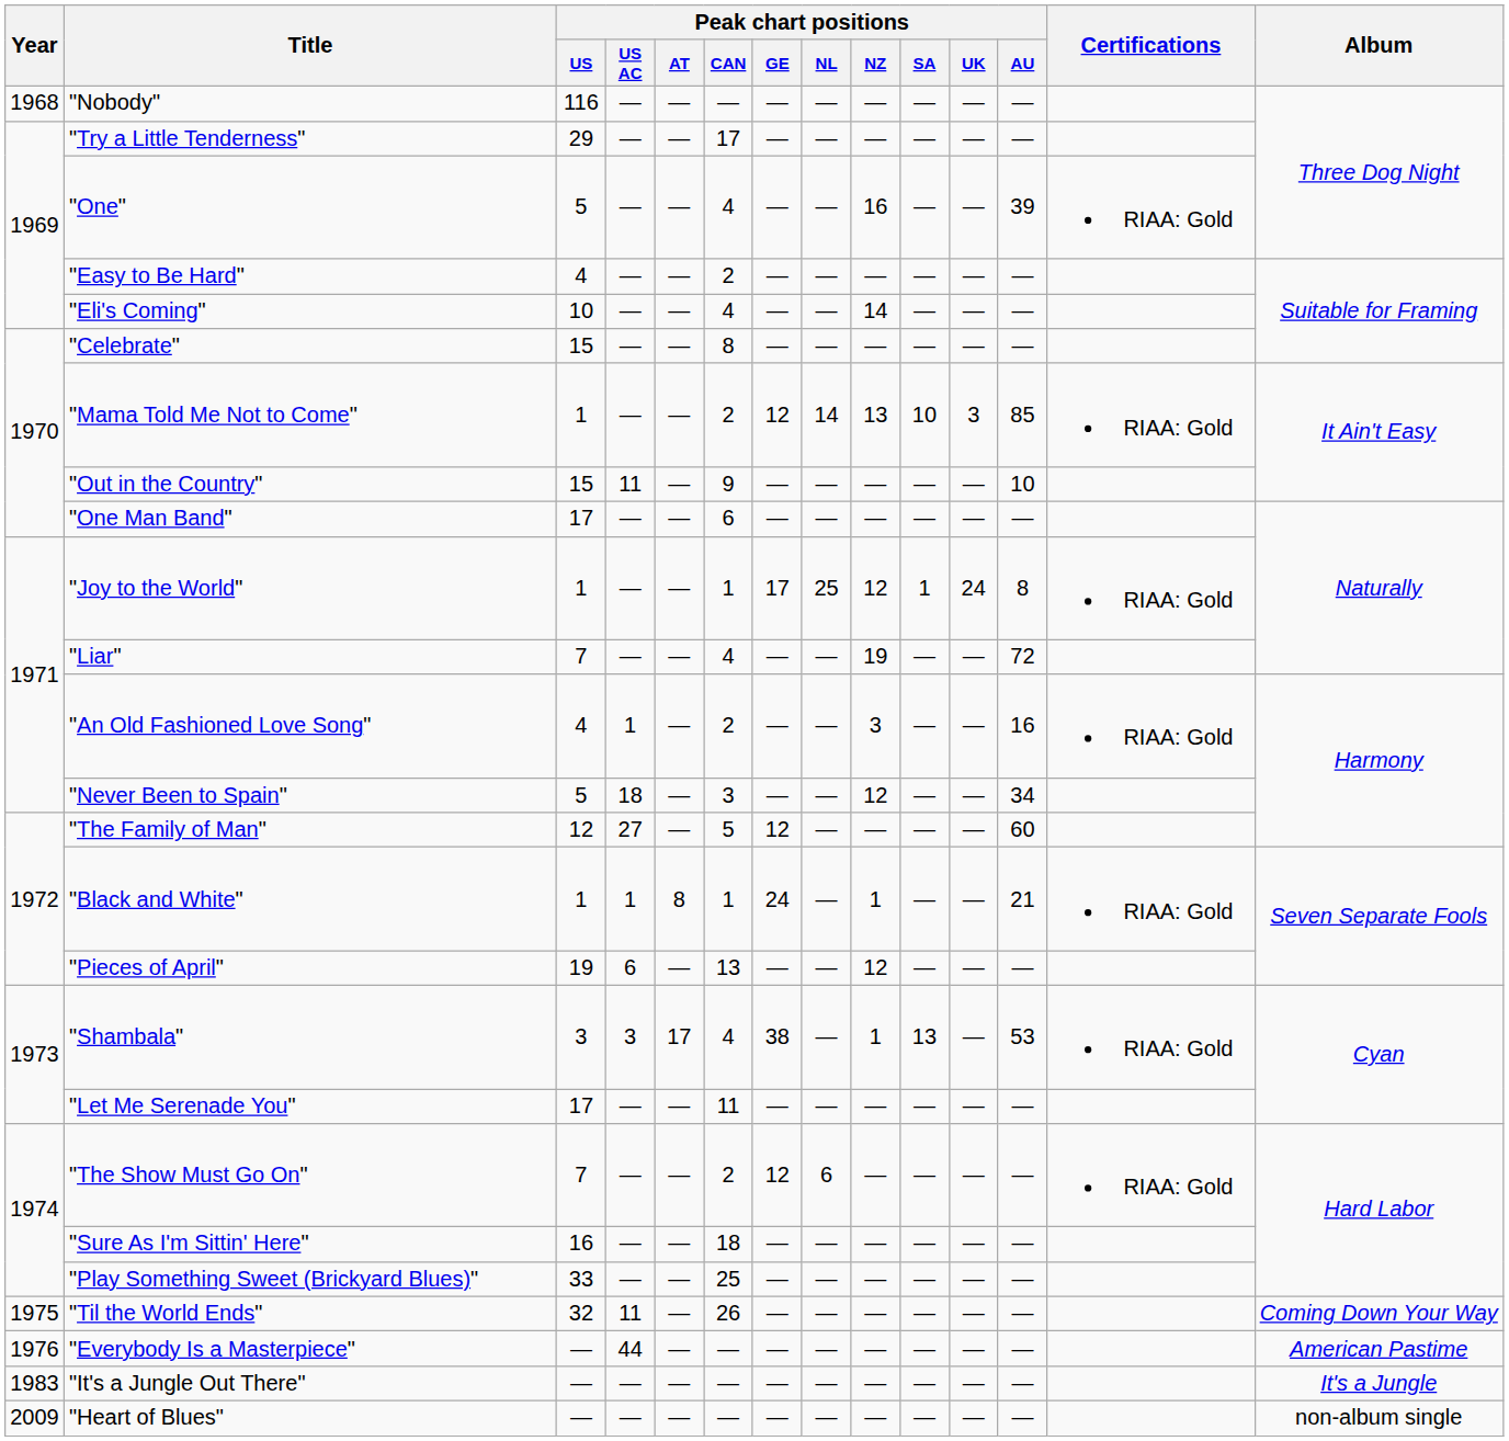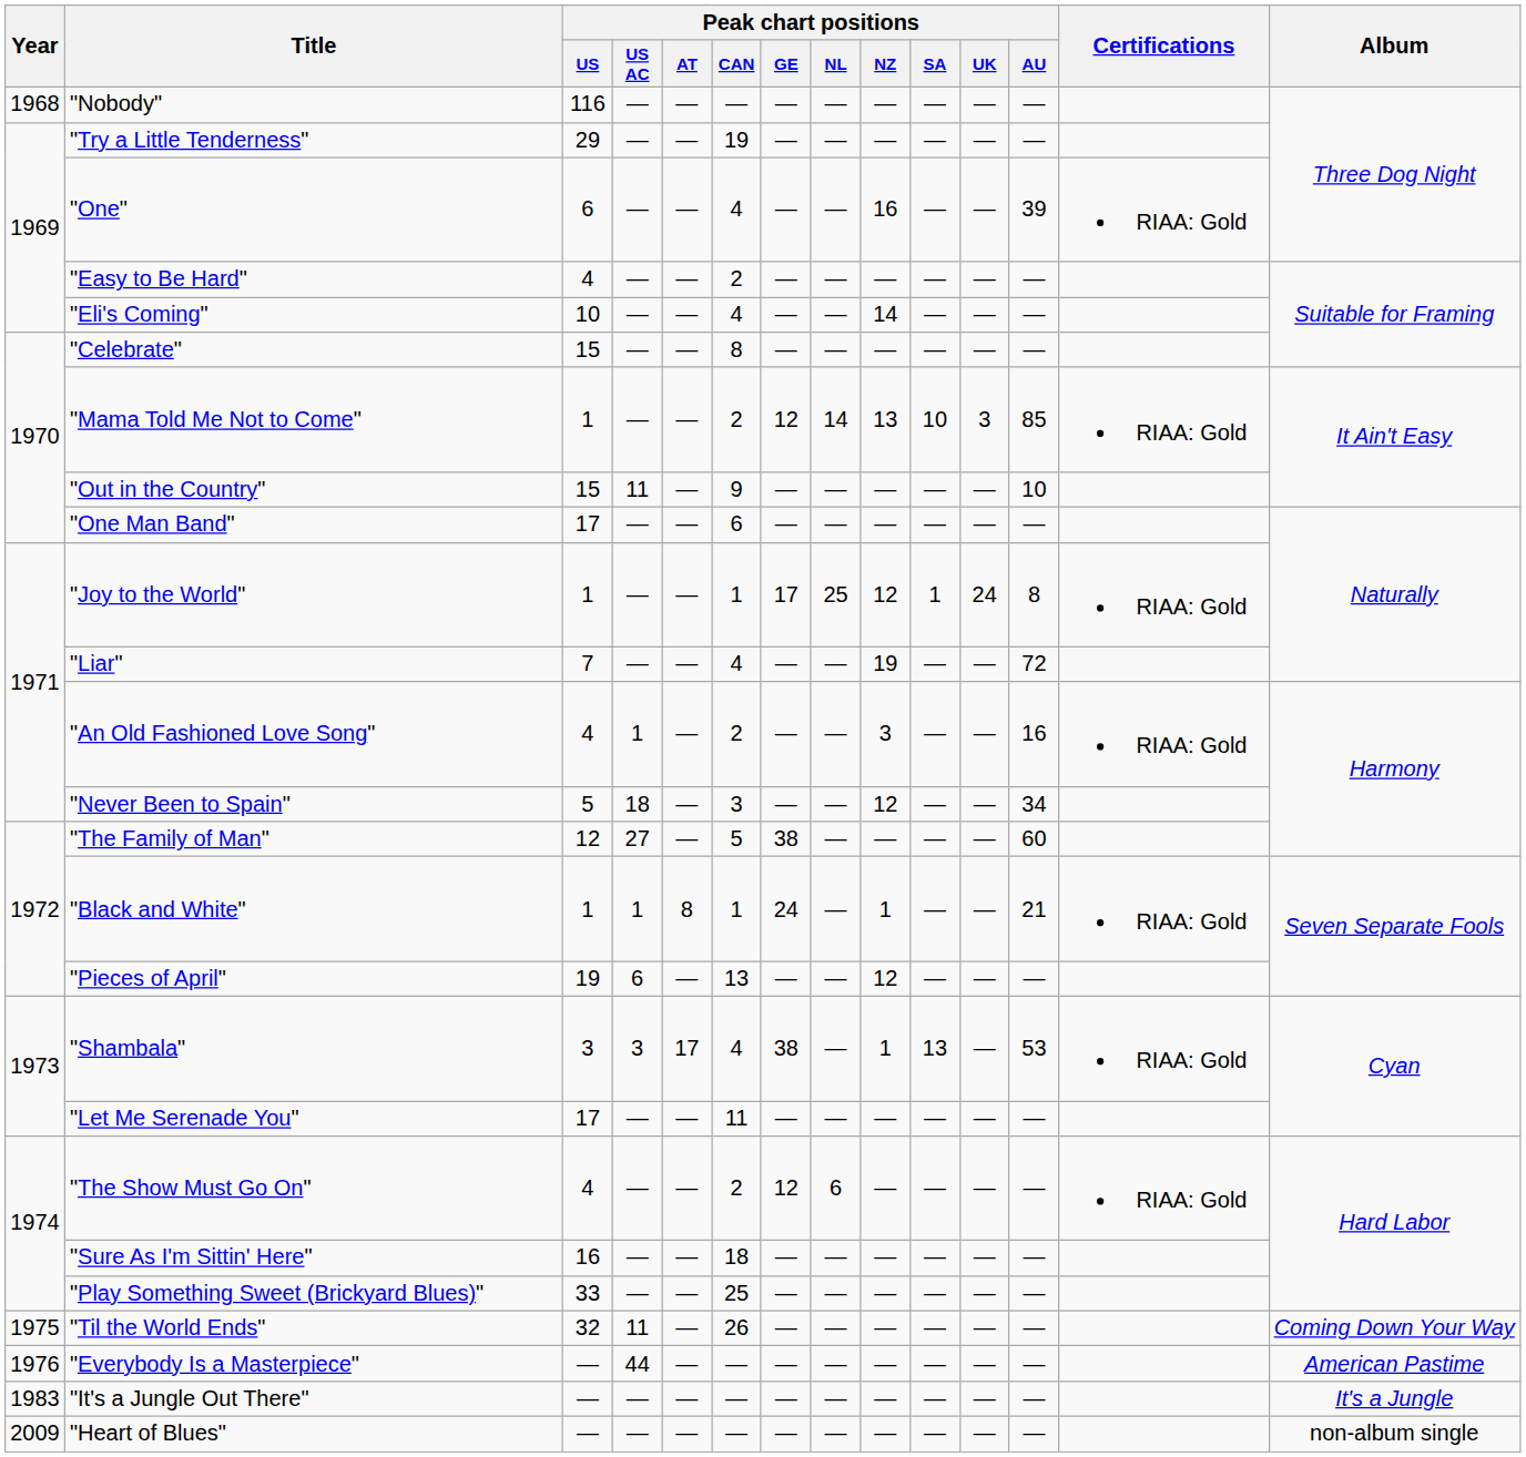 <table class="wikitable plainrowheaders" style="text-align:center;" border="1">
 <tr>
 <th scope="col" rowspan="2">Year</th>
 <th scope="col" rowspan="2" style="width:22em;">Title</th>
 <th colspan="10">Peak chart positions</th>
 <th scope="col" rowspan="2" style="width:9em;"><a href='#'>Certifications</a></th>
 <th scope="col" rowspan="2">Album</th>
 </tr>
 <tr style="font-size:smaller;">
 <th scope="col" style="width:2.5em;font-size:90%;"><a href='#'>US</a><br></th>
 <th scope="col" style="width:2.5em;font-size:90%;"><a href='#'>US AC</a><br></th>
 <th scope="col" style="width:2.5em;font-size:90%;"><a href='#'>AT</a><br></th>
 <th scope="col" style="width:2.5em;font-size:90%;"><a href='#'>CAN</a><br></th>
 <th scope="col" style="width:2.5em;font-size:90%;"><a href='#'>GE</a><br></th>
 <th scope="col" style="width:2.5em;font-size:90%;"><a href='#'>NL</a><br></th>
 <th scope="col" style="width:2.5em;font-size:90%;"><a href='#'>NZ</a><br></th>
 <th scope="col" style="width:2.5em;font-size:90%;"><a href='#'>SA</a><br></th>
 <th scope="col" style="width:2.5em;font-size:90%;"><a href='#'>UK</a><br></th>
 <th scope="col" style="width:2.5em;font-size:90%;"><a href='#'>AU</a><br></th>
 </tr>
 <tr>
 <td rowspan="1">1968</td>
 <td align=left>"Nobody"</td>
 <td>116</td>
 <td>—</td>
 <td>—</td>
 <td>—</td>
 <td>—</td>
 <td>—</td>
 <td>—</td>
 <td>—</td>
 <td>—</td>
 <td>—</td>
 <td></td>
 <td rowspan="3"><em><a href='#'>Three Dog Night</a></em></td>
 </tr>
 <tr>
 <td rowspan="4">1969</td>
 <td align=left>"<a href='#'>Try a Little Tenderness</a>"</td>
 <td>29</td>
 <td>—</td>
 <td>—</td>
-<td>17</td>
+<td>19</td>
 <td>—</td>
 <td>—</td>
 <td>—</td>
 <td>—</td>
 <td>—</td>
 <td>—</td>
 <td></td>
 </tr>
 <tr>
 <td align=left>"<a href='#'>One</a>"</td>
-<td>5</td>
+<td>6</td>
 <td>—</td>
 <td>—</td>
 <td>4</td>
 <td>—</td>
 <td>—</td>
 <td>16</td>
 <td>—</td>
 <td>—</td>
 <td>39</td>
 <td><br><ul><li>RIAA: Gold</li></ul></td>
 </tr>
 <tr>
 <td align=left>"<a href='#'>Easy to Be Hard</a>"</td>
 <td>4</td>
 <td>—</td>
 <td>—</td>
 <td>2</td>
 <td>—</td>
 <td>—</td>
 <td>—</td>
 <td>—</td>
 <td>—</td>
 <td>—</td>
 <td></td>
 <td rowspan="3"><em><a href='#'>Suitable for Framing</a></em></td>
 </tr>
 <tr>
 <td align=left>"<a href='#'>Eli's Coming</a>"</td>
 <td>10</td>
 <td>—</td>
 <td>—</td>
 <td>4</td>
 <td>—</td>
 <td>—</td>
 <td>14</td>
 <td>—</td>
 <td>—</td>
 <td>—</td>
 <td></td>
 </tr>
 <tr>
 <td rowspan="4">1970</td>
 <td align=left>"<a href='#'>Celebrate</a>"</td>
 <td>15</td>
 <td>—</td>
 <td>—</td>
 <td>8</td>
 <td>—</td>
 <td>—</td>
 <td>—</td>
 <td>—</td>
 <td>—</td>
 <td>—</td>
 <td></td>
 </tr>
 <tr>
 <td align=left>"<a href='#'>Mama Told Me Not to Come</a>"</td>
 <td>1</td>
 <td>—</td>
 <td>—</td>
 <td>2</td>
 <td>12</td>
 <td>14</td>
 <td>13</td>
 <td>10</td>
 <td>3</td>
 <td>85</td>
 <td><br><ul><li>RIAA: Gold</li></ul></td>
 <td rowspan="2"><em><a href='#'>It Ain't Easy</a></em></td>
 </tr>
 <tr>
 <td align=left>"<a href='#'>Out in the Country</a>"</td>
 <td>15</td>
 <td>11</td>
 <td>—</td>
 <td>9</td>
 <td>—</td>
 <td>—</td>
 <td>—</td>
 <td>—</td>
 <td>—</td>
 <td>10</td>
 <td></td>
 </tr>
 <tr>
 <td align=left>"<a href='#'>One Man Band</a>"</td>
 <td>17</td>
 <td>—</td>
 <td>—</td>
 <td>6</td>
 <td>—</td>
 <td>—</td>
 <td>—</td>
 <td>—</td>
 <td>—</td>
 <td>—</td>
 <td></td>
 <td rowspan="3"><em><a href='#'>Naturally</a></em></td>
 </tr>
 <tr>
 <td rowspan="4">1971</td>
 <td align=left>"<a href='#'>Joy to the World</a>"</td>
 <td>1</td>
 <td>—</td>
 <td>—</td>
 <td>1</td>
 <td>17</td>
 <td>25</td>
 <td>12</td>
 <td>1</td>
 <td>24</td>
 <td>8</td>
 <td><br><ul><li>RIAA: Gold</li></ul></td>
 </tr>
 <tr>
 <td align=left>"<a href='#'>Liar</a>"</td>
 <td>7</td>
 <td>—</td>
 <td>—</td>
 <td>4</td>
 <td>—</td>
 <td>—</td>
 <td>19</td>
 <td>—</td>
 <td>—</td>
 <td>72</td>
 <td></td>
 </tr>
 <tr>
 <td align=left>"<a href='#'>An Old Fashioned Love Song</a>"</td>
 <td>4</td>
 <td>1</td>
 <td>—</td>
 <td>2</td>
 <td>—</td>
 <td>—</td>
 <td>3</td>
 <td>—</td>
 <td>—</td>
 <td>16</td>
 <td><br><ul><li>RIAA: Gold</li></ul></td>
 <td rowspan="3"><em><a href='#'>Harmony</a></em></td>
 </tr>
 <tr>
 <td align=left>"<a href='#'>Never Been to Spain</a>"</td>
 <td>5</td>
 <td>18</td>
 <td>—</td>
 <td>3</td>
 <td>—</td>
 <td>—</td>
 <td>12</td>
 <td>—</td>
 <td>—</td>
 <td>34</td>
 <td></td>
 </tr>
 <tr>
 <td rowspan="3">1972</td>
 <td align=left>"<a href='#'>The Family of Man</a>"</td>
 <td>12</td>
 <td>27</td>
 <td>—</td>
 <td>5</td>
-<td>12</td>
+<td>38</td>
 <td>—</td>
 <td>—</td>
 <td>—</td>
 <td>—</td>
 <td>60</td>
 <td></td>
 </tr>
 <tr>
 <td align=left>"<a href='#'>Black and White</a>"</td>
 <td>1</td>
 <td>1</td>
 <td>8</td>
 <td>1</td>
 <td>24</td>
 <td>—</td>
 <td>1</td>
 <td>—</td>
 <td>—</td>
 <td>21</td>
 <td><br><ul><li>RIAA: Gold</li></ul></td>
 <td rowspan="2"><em><a href='#'>Seven Separate Fools</a></em></td>
 </tr>
 <tr>
 <td align=left>"<a href='#'>Pieces of April</a>"</td>
 <td>19</td>
 <td>6</td>
 <td>—</td>
 <td>13</td>
 <td>—</td>
 <td>—</td>
 <td>12</td>
 <td>—</td>
 <td>—</td>
 <td>—</td>
 <td></td>
 </tr>
 <tr>
 <td rowspan="2">1973</td>
 <td align=left>"<a href='#'>Shambala</a>"</td>
 <td>3</td>
 <td>3</td>
 <td>17</td>
 <td>4</td>
 <td>38</td>
 <td>—</td>
 <td>1</td>
 <td>13</td>
 <td>—</td>
 <td>53</td>
 <td><br><ul><li>RIAA: Gold</li></ul></td>
 <td rowspan="2"><em><a href='#'>Cyan</a></em></td>
 </tr>
 <tr>
 <td align=left>"<a href='#'>Let Me Serenade You</a>"</td>
 <td>17</td>
 <td>—</td>
 <td>—</td>
 <td>11</td>
 <td>—</td>
 <td>—</td>
 <td>—</td>
 <td>—</td>
 <td>—</td>
 <td>—</td>
 <td></td>
 </tr>
 <tr>
 <td rowspan="3">1974</td>
 <td align=left>"<a href='#'>The Show Must Go On</a>"</td>
-<td>7</td>
+<td>4</td>
 <td>—</td>
 <td>—</td>
 <td>2</td>
 <td>12</td>
 <td>6</td>
 <td>—</td>
 <td>—</td>
 <td>—</td>
 <td>—</td>
 <td><br><ul><li>RIAA: Gold</li></ul></td>
 <td rowspan="3"><em><a href='#'>Hard Labor</a></em></td>
 </tr>
 <tr>
 <td align=left>"<a href='#'>Sure As I'm Sittin' Here</a>"</td>
 <td>16</td>
 <td>—</td>
 <td>—</td>
 <td>18</td>
 <td>—</td>
 <td>—</td>
 <td>—</td>
 <td>—</td>
 <td>—</td>
 <td>—</td>
 <td></td>
 </tr>
 <tr>
 <td align=left>"<a href='#'>Play Something Sweet (Brickyard Blues)</a>"</td>
 <td>33</td>
 <td>—</td>
 <td>—</td>
 <td>25</td>
 <td>—</td>
 <td>—</td>
 <td>—</td>
 <td>—</td>
 <td>—</td>
 <td>—</td>
 <td></td>
 </tr>
 <tr>
 <td rowspan="1">1975</td>
 <td align=left>"<a href='#'>Til the World Ends</a>"</td>
 <td>32</td>
 <td>11</td>
 <td>—</td>
 <td>26</td>
 <td>—</td>
 <td>—</td>
 <td>—</td>
 <td>—</td>
 <td>—</td>
 <td>—</td>
 <td></td>
 <td rowspan="1"><em><a href='#'>Coming Down Your Way</a></em></td>
 </tr>
 <tr>
 <td rowspan="1">1976</td>
 <td align=left>"<a href='#'>Everybody Is a Masterpiece</a>"</td>
 <td>—</td>
 <td>44</td>
 <td>—</td>
 <td>—</td>
 <td>—</td>
 <td>—</td>
 <td>—</td>
 <td>—</td>
 <td>—</td>
 <td>—</td>
 <td></td>
 <td rowspan="1"><em><a href='#'>American Pastime</a></em></td>
 </tr>
 <tr>
 <td rowspan="1">1983</td>
 <td align=left>"It's a Jungle Out There"</td>
 <td>—</td>
 <td>—</td>
 <td>—</td>
 <td>—</td>
 <td>—</td>
 <td>—</td>
 <td>—</td>
 <td>—</td>
 <td>—</td>
 <td>—</td>
 <td></td>
 <td rowspan="1"><em><a href='#'>It's a Jungle</a></em></td>
 </tr>
 <tr>
 <td rowspan="1">2009</td>
 <td align=left>"Heart of Blues" </td>
 <td>—</td>
 <td>—</td>
 <td>—</td>
 <td>—</td>
 <td>—</td>
 <td>—</td>
 <td>—</td>
 <td>—</td>
 <td>—</td>
 <td>—</td>
 <td></td>
 <td rowspan="2">non-album single</td>
 </tr>
 </table>
